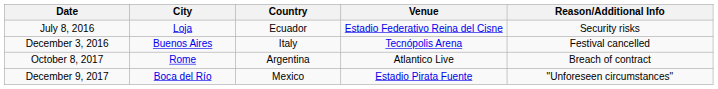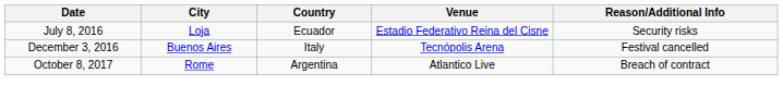 <table class="wikitable" style="text-align:center">
 <tr>
 <th scope="col" style="width:12em;">Date</th>
 <th scope="col" style="width:10em;">City</th>
 <th scope="col" style="width:10em;">Country</th>
 <th scope="col" style="width:16em;">Venue</th>
 <th scope="col" style="width:20em;">Reason/Additional Info</th>
 </tr>
 <tr>
 <td>July 8, 2016</td>
 <td><a href='#'>Loja</a></td>
 <td>Ecuador</td>
 <td><a href='#'>Estadio Federativo Reina del Cisne</a></td>
 <td>Security risks</td>
 </tr>
 <tr>
 <td>December 3, 2016</td>
 <td><a href='#'>Buenos Aires</a></td>
 <td>Italy</td>
 <td><a href='#'>Tecnópolis Arena</a></td>
 <td>Festival cancelled</td>
 </tr>
 <tr>
 <td>October 8, 2017</td>
 <td><a href='#'>Rome</a></td>
 <td>Argentina</td>
 <td>Atlantico Live</td>
 <td>Breach of contract</td>
 </tr>
-<tr>
-<td>December 9, 2017</td>
-<td><a href='#'>Boca del Río</a></td>
-<td>Mexico</td>
-<td><a href='#'>Estadio Pirata Fuente</a></td>
-<td>"Unforeseen circumstances"</td>
-</tr>
 </table>
